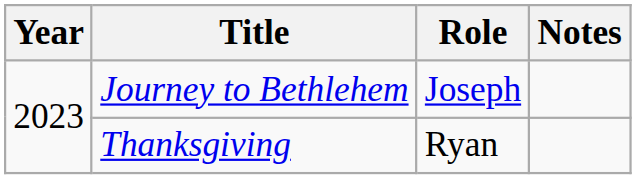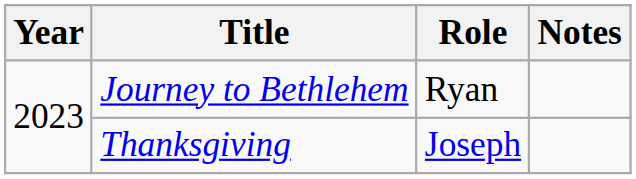 <table class="wikitable sortable">
 <tr>
 <th>Year</th>
 <th>Title</th>
 <th>Role</th>
 <th>Notes</th>
 </tr>
 <tr>
 <td rowspan="2">2023</td>
 <td><em><a href='#'>Journey to Bethlehem</a></em></td>
-<td><a href='#'>Joseph</a></td>
+<td>Ryan</td>
 <td></td>
 </tr>
 <tr>
 <td><em><a href='#'>Thanksgiving</a></em></td>
-<td>Ryan</td>
+<td><a href='#'>Joseph</a></td>
 <td></td>
 </tr>
 </table>
